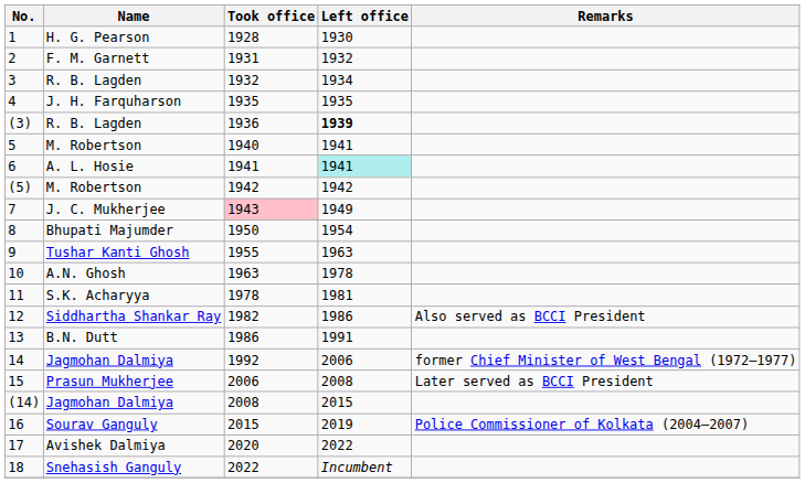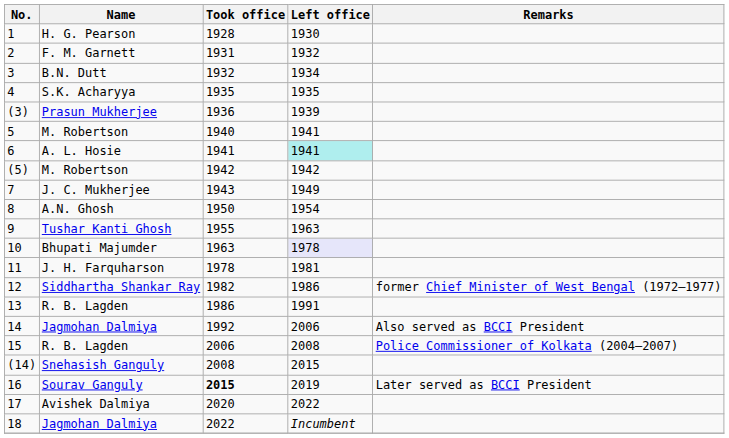 <table class="wikitable">
 <tr>
 <th>No.</th>
 <th>Name</th>
 <th>Took office</th>
 <th>Left office</th>
 <th>Remarks</th>
 </tr>
 <tr>
 <td>1</td>
 <td>H. G. Pearson</td>
 <td>1928</td>
 <td>1930</td>
 <td></td>
 </tr>
 <tr>
 <td>2</td>
 <td>F. M. Garnett</td>
 <td>1931</td>
 <td>1932</td>
 <td></td>
 </tr>
 <tr>
 <td>3</td>
-<td>R. B. Lagden</td>
+<td>B.N. Dutt</td>
 <td>1932</td>
 <td>1934</td>
 <td></td>
 </tr>
 <tr>
 <td>4</td>
-<td>J. H. Farquharson</td>
+<td>S.K. Acharyya</td>
 <td>1935</td>
 <td>1935</td>
 <td></td>
 </tr>
 <tr>
 <td>(3)</td>
-<td>R. B. Lagden</td>
+<td><a href='#'>Prasun Mukherjee</a></td>
 <td>1936</td>
-<td><strong>1939</strong></td>
+<td>1939</td>
 <td></td>
 </tr>
 <tr>
 <td>5</td>
 <td>M. Robertson</td>
 <td>1940</td>
 <td>1941</td>
 <td></td>
 </tr>
 <tr>
 <td>6</td>
 <td>A. L. Hosie</td>
 <td>1941</td>
 <td style="background: paleturquoise;">1941</td>
 <td></td>
 </tr>
 <tr>
 <td>(5)</td>
 <td>M. Robertson</td>
 <td>1942</td>
 <td>1942</td>
 <td></td>
 </tr>
 <tr>
 <td>7</td>
 <td>J. C. Mukherjee</td>
-<td style="background: pink;">1943</td>
+<td>1943</td>
 <td>1949</td>
 <td></td>
 </tr>
 <tr>
 <td>8</td>
-<td>Bhupati Majumder</td>
+<td>A.N. Ghosh</td>
 <td>1950</td>
 <td>1954</td>
 <td></td>
 </tr>
 <tr>
 <td>9</td>
 <td><a href='#'>Tushar Kanti Ghosh</a></td>
 <td>1955</td>
 <td>1963</td>
 <td></td>
 </tr>
 <tr>
 <td>10</td>
-<td>A.N. Ghosh</td>
+<td>Bhupati Majumder</td>
 <td>1963</td>
-<td>1978</td>
+<td style="background: lavender;">1978</td>
 <td></td>
 </tr>
 <tr>
 <td>11</td>
-<td>S.K. Acharyya</td>
+<td>J. H. Farquharson</td>
 <td>1978</td>
 <td>1981</td>
 <td></td>
 </tr>
 <tr>
 <td>12</td>
 <td><a href='#'>Siddhartha Shankar Ray</a></td>
 <td>1982</td>
 <td>1986</td>
-<td>Also served as <a href='#'>BCCI</a> President</td>
+<td>former <a href='#'>Chief Minister of West Bengal</a> (1972–1977)</td>
 </tr>
 <tr>
 <td>13</td>
-<td>B.N. Dutt</td>
+<td>R. B. Lagden</td>
 <td>1986</td>
 <td>1991</td>
 <td></td>
 </tr>
 <tr>
 <td>14</td>
 <td><a href='#'>Jagmohan Dalmiya</a></td>
 <td>1992</td>
 <td>2006</td>
-<td>former <a href='#'>Chief Minister of West Bengal</a> (1972–1977)</td>
+<td>Also served as <a href='#'>BCCI</a> President</td>
 </tr>
 <tr>
 <td>15</td>
-<td><a href='#'>Prasun Mukherjee</a></td>
+<td>R. B. Lagden</td>
 <td>2006</td>
 <td>2008</td>
-<td>Later served as <a href='#'>BCCI</a> President</td>
+<td><a href='#'>Police Commissioner of Kolkata</a> (2004–2007)</td>
 </tr>
 <tr>
 <td>(14)</td>
-<td><a href='#'>Jagmohan Dalmiya</a></td>
+<td><a href='#'>Snehasish Ganguly</a></td>
 <td>2008</td>
 <td>2015</td>
 <td></td>
 </tr>
 <tr>
 <td>16</td>
 <td><a href='#'>Sourav Ganguly</a></td>
-<td>2015</td>
+<td><strong>2015</strong></td>
 <td>2019</td>
-<td><a href='#'>Police Commissioner of Kolkata</a> (2004–2007)</td>
+<td>Later served as <a href='#'>BCCI</a> President</td>
 </tr>
 <tr>
 <td>17</td>
 <td>Avishek Dalmiya</td>
 <td>2020</td>
 <td>2022</td>
 <td></td>
 </tr>
 <tr>
 <td>18</td>
-<td><a href='#'>Snehasish Ganguly</a></td>
+<td><a href='#'>Jagmohan Dalmiya</a></td>
 <td>2022</td>
 <td><em>Incumbent</em></td>
 <td></td>
 </tr>
 <tr>
 </tr>
 </table>
